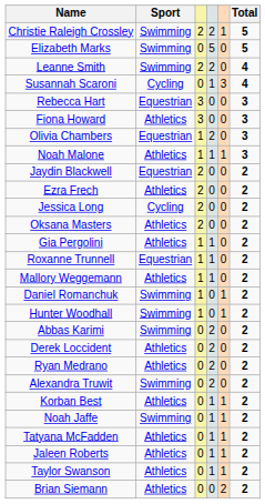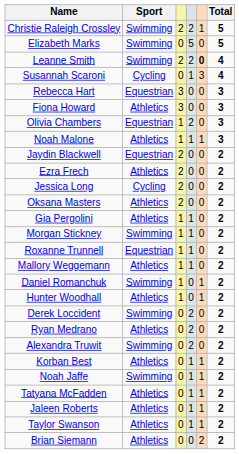 <table class=wikitable style=font-size:85%;text-align:center;float:right>
 <tr>
 <th>Name</th>
 <th>Sport</th>
 <td bgcolor=F7F6A8></td>
 <td bgcolor=DCE5E5></td>
 <td bgcolor=FFDAB9></td>
 <th>Total</th>
 </tr>
 <tr>
 <td><a href='#'>Christie Raleigh Crossley</a></td>
 <td><a href='#'>Swimming</a></td>
 <td bgcolor=F7F6A8>2</td>
 <td bgcolor=DCE5E5>2</td>
 <td bgcolor=FFDAB9>1</td>
 <td><strong>5</strong></td>
 </tr>
 <tr>
 <td><a href='#'>Elizabeth Marks</a></td>
 <td><a href='#'>Swimming</a></td>
 <td bgcolor=F7F6A8>0</td>
 <td bgcolor=DCE5E5>5</td>
 <td bgcolor=FFDAB9>0</td>
 <td><strong>5</strong></td>
 </tr>
 <tr>
 <td><a href='#'>Leanne Smith</a></td>
 <td><a href='#'>Swimming</a></td>
 <td bgcolor=F7F6A8>2</td>
 <td bgcolor=DCE5E5>2</td>
-<td bgcolor=FFDAB9>0</td>
+<td bgcolor=FFDAB9><strong>0</strong></td>
 <td><strong>4</strong></td>
 </tr>
 <tr>
 <td><a href='#'>Susannah Scaroni</a></td>
 <td><a href='#'>Cycling</a></td>
 <td bgcolor=F7F6A8>0</td>
 <td bgcolor=DCE5E5>1</td>
 <td bgcolor=FFDAB9>3</td>
 <td><strong>4</strong></td>
 </tr>
 <tr>
 <td><a href='#'>Rebecca Hart</a></td>
 <td><a href='#'>Equestrian</a></td>
 <td bgcolor=F7F6A8>3</td>
 <td bgcolor=DCE5E5>0</td>
 <td bgcolor=FFDAB9>0</td>
 <td><strong>3</strong></td>
 </tr>
 <tr>
 <td><a href='#'>Fiona Howard</a></td>
 <td><a href='#'>Athletics</a></td>
 <td bgcolor=F7F6A8>3</td>
 <td bgcolor=DCE5E5>0</td>
 <td bgcolor=FFDAB9>0</td>
 <td><strong>3</strong></td>
 </tr>
 <tr>
 <td><a href='#'>Olivia Chambers</a></td>
 <td><a href='#'>Equestrian</a></td>
 <td bgcolor=F7F6A8>1</td>
 <td bgcolor=DCE5E5>2</td>
 <td bgcolor=FFDAB9>0</td>
 <td><strong>3</strong></td>
 </tr>
 <tr>
 <td><a href='#'>Noah Malone</a></td>
 <td><a href='#'>Athletics</a></td>
 <td bgcolor=F7F6A8>1</td>
 <td bgcolor=DCE5E5>1</td>
 <td bgcolor=FFDAB9>1</td>
 <td><strong>3</strong></td>
 </tr>
 <tr>
 <td><a href='#'>Jaydin Blackwell</a></td>
 <td><a href='#'>Equestrian</a></td>
 <td bgcolor=F7F6A8>2</td>
 <td bgcolor=DCE5E5>0</td>
 <td bgcolor=FFDAB9>0</td>
 <td><strong>2</strong></td>
 </tr>
 <tr>
 <td><a href='#'>Ezra Frech</a></td>
 <td><a href='#'>Athletics</a></td>
 <td bgcolor=F7F6A8>2</td>
 <td bgcolor=DCE5E5>0</td>
 <td bgcolor=FFDAB9>0</td>
 <td><strong>2</strong></td>
 </tr>
 <tr>
 <td><a href='#'>Jessica Long</a></td>
 <td><a href='#'>Cycling</a></td>
 <td bgcolor=F7F6A8>2</td>
 <td bgcolor=DCE5E5>0</td>
 <td bgcolor=FFDAB9>0</td>
 <td><strong>2</strong></td>
 </tr>
 <tr>
 <td><a href='#'>Oksana Masters</a></td>
 <td><a href='#'>Athletics</a></td>
 <td bgcolor=F7F6A8>2</td>
 <td bgcolor=DCE5E5>0</td>
 <td bgcolor=FFDAB9>0</td>
 <td><strong>2</strong></td>
 </tr>
 <tr>
 <td><a href='#'>Gia Pergolini</a></td>
 <td><a href='#'>Athletics</a></td>
 <td bgcolor=F7F6A8>1</td>
 <td bgcolor=DCE5E5>1</td>
 <td bgcolor=FFDAB9>0</td>
 <td><strong>2</strong></td>
 </tr>
 <tr>
+<td><a href='#'>Morgan Stickney</a></td>
+<td><a href='#'>Swimming</a></td>
+<td bgcolor=F7F6A8>1</td>
+<td bgcolor=DCE5E5>1</td>
+<td bgcolor=FFDAB9>0</td>
+<td><strong>2</strong></td>
+</tr>
+<tr>
 <td><a href='#'>Roxanne Trunnell</a></td>
 <td><a href='#'>Equestrian</a></td>
 <td bgcolor=F7F6A8>1</td>
 <td bgcolor=DCE5E5>1</td>
 <td bgcolor=FFDAB9>0</td>
 <td><strong>2</strong></td>
 </tr>
 <tr>
 <td><a href='#'>Mallory Weggemann</a></td>
 <td><a href='#'>Athletics</a></td>
 <td bgcolor=F7F6A8>1</td>
 <td bgcolor=DCE5E5>1</td>
 <td bgcolor=FFDAB9>0</td>
 <td><strong>2</strong></td>
 </tr>
 <tr>
 <td><a href='#'>Daniel Romanchuk</a></td>
 <td><a href='#'>Swimming</a></td>
 <td bgcolor=F7F6A8>1</td>
 <td bgcolor=DCE5E5>0</td>
 <td bgcolor=FFDAB9>1</td>
 <td><strong>2</strong></td>
 </tr>
 <tr>
 <td><a href='#'>Hunter Woodhall</a></td>
-<td><a href='#'>Swimming</a></td>
+<td><a href='#'>Athletics</a></td>
 <td bgcolor=F7F6A8>1</td>
 <td bgcolor=DCE5E5>0</td>
 <td bgcolor=FFDAB9>1</td>
 <td><strong>2</strong></td>
 </tr>
 <tr>
-<td><a href='#'>Abbas Karimi</a></td>
+<td><a href='#'>Derek Loccident</a></td>
 <td><a href='#'>Swimming</a></td>
-<td bgcolor=F7F6A8>0</td>
-<td bgcolor=DCE5E5>2</td>
-<td bgcolor=FFDAB9>0</td>
-<td><strong>2</strong></td>
-</tr>
-<tr>
-<td><a href='#'>Derek Loccident</a></td>
-<td><a href='#'>Athletics</a></td>
 <td bgcolor=F7F6A8>0</td>
 <td bgcolor=DCE5E5>2</td>
 <td bgcolor=FFDAB9>0</td>
 <td><strong>2</strong></td>
 </tr>
 <tr>
 <td><a href='#'>Ryan Medrano</a></td>
 <td><a href='#'>Athletics</a></td>
 <td bgcolor=F7F6A8>0</td>
 <td bgcolor=DCE5E5>2</td>
 <td bgcolor=FFDAB9>0</td>
 <td><strong>2</strong></td>
 </tr>
 <tr>
 <td><a href='#'>Alexandra Truwit</a></td>
 <td><a href='#'>Swimming</a></td>
 <td bgcolor=F7F6A8>0</td>
 <td bgcolor=DCE5E5>2</td>
 <td bgcolor=FFDAB9>0</td>
 <td><strong>2</strong></td>
 </tr>
 <tr>
 <td><a href='#'>Korban Best</a></td>
 <td><a href='#'>Athletics</a></td>
 <td bgcolor=F7F6A8>0</td>
 <td bgcolor=DCE5E5>1</td>
 <td bgcolor=FFDAB9>1</td>
 <td><strong>2</strong></td>
 </tr>
 <tr>
 <td><a href='#'>Noah Jaffe</a></td>
 <td><a href='#'>Swimming</a></td>
 <td bgcolor=F7F6A8>0</td>
 <td bgcolor=DCE5E5>1</td>
 <td bgcolor=FFDAB9>1</td>
 <td><strong>2</strong></td>
 </tr>
 <tr>
 <td><a href='#'>Tatyana McFadden</a></td>
 <td><a href='#'>Athletics</a></td>
 <td bgcolor=F7F6A8>0</td>
 <td bgcolor=DCE5E5>1</td>
 <td bgcolor=FFDAB9>1</td>
 <td><strong>2</strong></td>
 </tr>
 <tr>
 <td><a href='#'>Jaleen Roberts</a></td>
 <td><a href='#'>Athletics</a></td>
 <td bgcolor=F7F6A8>0</td>
 <td bgcolor=DCE5E5>1</td>
 <td bgcolor=FFDAB9>1</td>
 <td><strong>2</strong></td>
 </tr>
 <tr>
 <td><a href='#'>Taylor Swanson</a></td>
 <td><a href='#'>Athletics</a></td>
 <td bgcolor=F7F6A8>0</td>
 <td bgcolor=DCE5E5>1</td>
 <td bgcolor=FFDAB9>1</td>
 <td><strong>2</strong></td>
 </tr>
 <tr>
 <td><a href='#'>Brian Siemann</a></td>
 <td><a href='#'>Athletics</a></td>
 <td bgcolor=F7F6A8>0</td>
 <td bgcolor=DCE5E5>0</td>
 <td bgcolor=FFDAB9>2</td>
 <td><strong>2</strong></td>
 </tr>
 </table>
